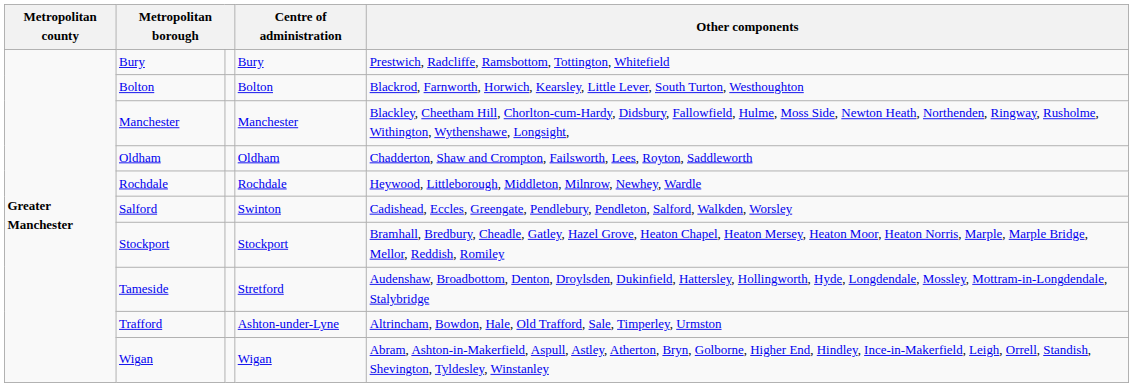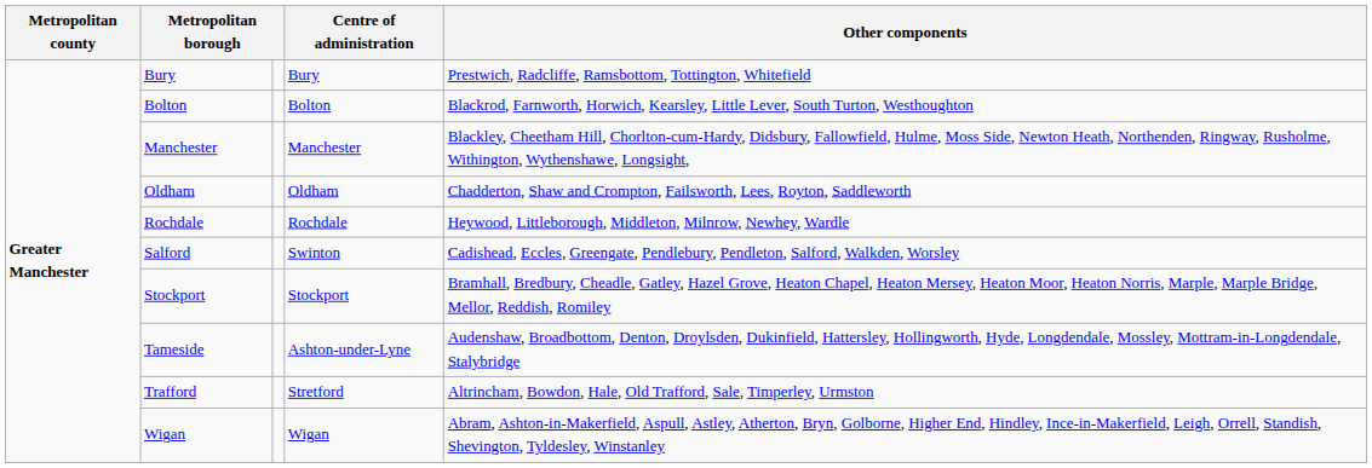 <table class="wikitable" style="font-size:90%;border:0px;text-align:left;line-height:150%;">
 <tr>
 <th>Metropolitan county</th>
 <th colspan="2">Metropolitan borough</th>
 <th>Centre of administration</th>
 <th>Other components</th>
 </tr>
 <tr>
 <td rowspan=10><strong>Greater Manchester</strong></td>
 <td><a href='#'>Bury</a></td>
 <td></td>
 <td><a href='#'>Bury</a></td>
 <td><a href='#'>Prestwich</a>, <a href='#'>Radcliffe</a>, <a href='#'>Ramsbottom</a>, <a href='#'>Tottington</a>, <a href='#'>Whitefield</a></td>
 </tr>
 <tr>
 <td><a href='#'>Bolton</a></td>
 <td></td>
 <td><a href='#'>Bolton</a></td>
 <td><a href='#'>Blackrod</a>, <a href='#'>Farnworth</a>, <a href='#'>Horwich</a>, <a href='#'>Kearsley</a>, <a href='#'>Little Lever</a>, <a href='#'>South Turton</a>, <a href='#'>Westhoughton</a></td>
 </tr>
 <tr>
 <td><a href='#'>Manchester</a></td>
 <td></td>
 <td><a href='#'>Manchester</a></td>
 <td><a href='#'>Blackley</a>, <a href='#'>Cheetham Hill</a>, <a href='#'>Chorlton-cum-Hardy</a>, <a href='#'>Didsbury</a>, <a href='#'>Fallowfield</a>, <a href='#'>Hulme</a>, <a href='#'>Moss Side</a>, <a href='#'>Newton Heath</a>, <a href='#'>Northenden</a>, <a href='#'>Ringway</a>, <a href='#'>Rusholme</a>, <a href='#'>Withington</a>, <a href='#'>Wythenshawe</a>, <a href='#'>Longsight</a>,</td>
 </tr>
 <tr>
 <td><a href='#'>Oldham</a></td>
 <td></td>
 <td><a href='#'>Oldham</a></td>
 <td><a href='#'>Chadderton</a>, <a href='#'>Shaw and Crompton</a>, <a href='#'>Failsworth</a>, <a href='#'>Lees</a>, <a href='#'>Royton</a>, <a href='#'>Saddleworth</a></td>
 </tr>
 <tr>
 <td><a href='#'>Rochdale</a></td>
 <td></td>
 <td><a href='#'>Rochdale</a></td>
 <td><a href='#'>Heywood</a>, <a href='#'>Littleborough</a>, <a href='#'>Middleton</a>, <a href='#'>Milnrow</a>, <a href='#'>Newhey</a>, <a href='#'>Wardle</a></td>
 </tr>
 <tr>
 <td><a href='#'>Salford</a></td>
 <td></td>
 <td><a href='#'>Swinton</a></td>
 <td><a href='#'>Cadishead</a>, <a href='#'>Eccles</a>, <a href='#'>Greengate</a>, <a href='#'>Pendlebury</a>, <a href='#'>Pendleton</a>, <a href='#'>Salford</a>, <a href='#'>Walkden</a>, <a href='#'>Worsley</a></td>
 </tr>
 <tr>
 <td><a href='#'>Stockport</a></td>
 <td></td>
 <td><a href='#'>Stockport</a></td>
 <td><a href='#'>Bramhall</a>, <a href='#'>Bredbury</a>, <a href='#'>Cheadle</a>, <a href='#'>Gatley</a>, <a href='#'>Hazel Grove</a>, <a href='#'>Heaton Chapel</a>, <a href='#'>Heaton Mersey</a>, <a href='#'>Heaton Moor</a>, <a href='#'>Heaton Norris</a>, <a href='#'>Marple</a>, <a href='#'>Marple Bridge</a>, <a href='#'>Mellor</a>, <a href='#'>Reddish</a>, <a href='#'>Romiley</a></td>
 </tr>
 <tr>
 <td><a href='#'>Tameside</a></td>
 <td></td>
-<td><a href='#'>Stretford</a></td>
+<td><a href='#'>Ashton-under-Lyne</a></td>
 <td><a href='#'>Audenshaw</a>, <a href='#'>Broadbottom</a>, <a href='#'>Denton</a>, <a href='#'>Droylsden</a>, <a href='#'>Dukinfield</a>, <a href='#'>Hattersley</a>, <a href='#'>Hollingworth</a>, <a href='#'>Hyde</a>, <a href='#'>Longdendale</a>, <a href='#'>Mossley</a>, <a href='#'>Mottram-in-Longdendale</a>, <a href='#'>Stalybridge</a></td>
 </tr>
 <tr>
 <td><a href='#'>Trafford</a></td>
 <td></td>
-<td><a href='#'>Ashton-under-Lyne</a></td>
+<td><a href='#'>Stretford</a></td>
 <td><a href='#'>Altrincham</a>, <a href='#'>Bowdon</a>, <a href='#'>Hale</a>, <a href='#'>Old Trafford</a>, <a href='#'>Sale</a>, <a href='#'>Timperley</a>, <a href='#'>Urmston</a></td>
 </tr>
 <tr>
 <td><a href='#'>Wigan</a></td>
 <td></td>
 <td><a href='#'>Wigan</a></td>
 <td><a href='#'>Abram</a>, <a href='#'>Ashton-in-Makerfield</a>, <a href='#'>Aspull</a>, <a href='#'>Astley</a>, <a href='#'>Atherton</a>, <a href='#'>Bryn</a>, <a href='#'>Golborne</a>, <a href='#'>Higher End</a>, <a href='#'>Hindley</a>, <a href='#'>Ince-in-Makerfield</a>, <a href='#'>Leigh</a>, <a href='#'>Orrell</a>, <a href='#'>Standish</a>, <a href='#'>Shevington</a>, <a href='#'>Tyldesley</a>, <a href='#'>Winstanley</a></td>
 </tr>
 <tr>
 </tr>
 </table>
